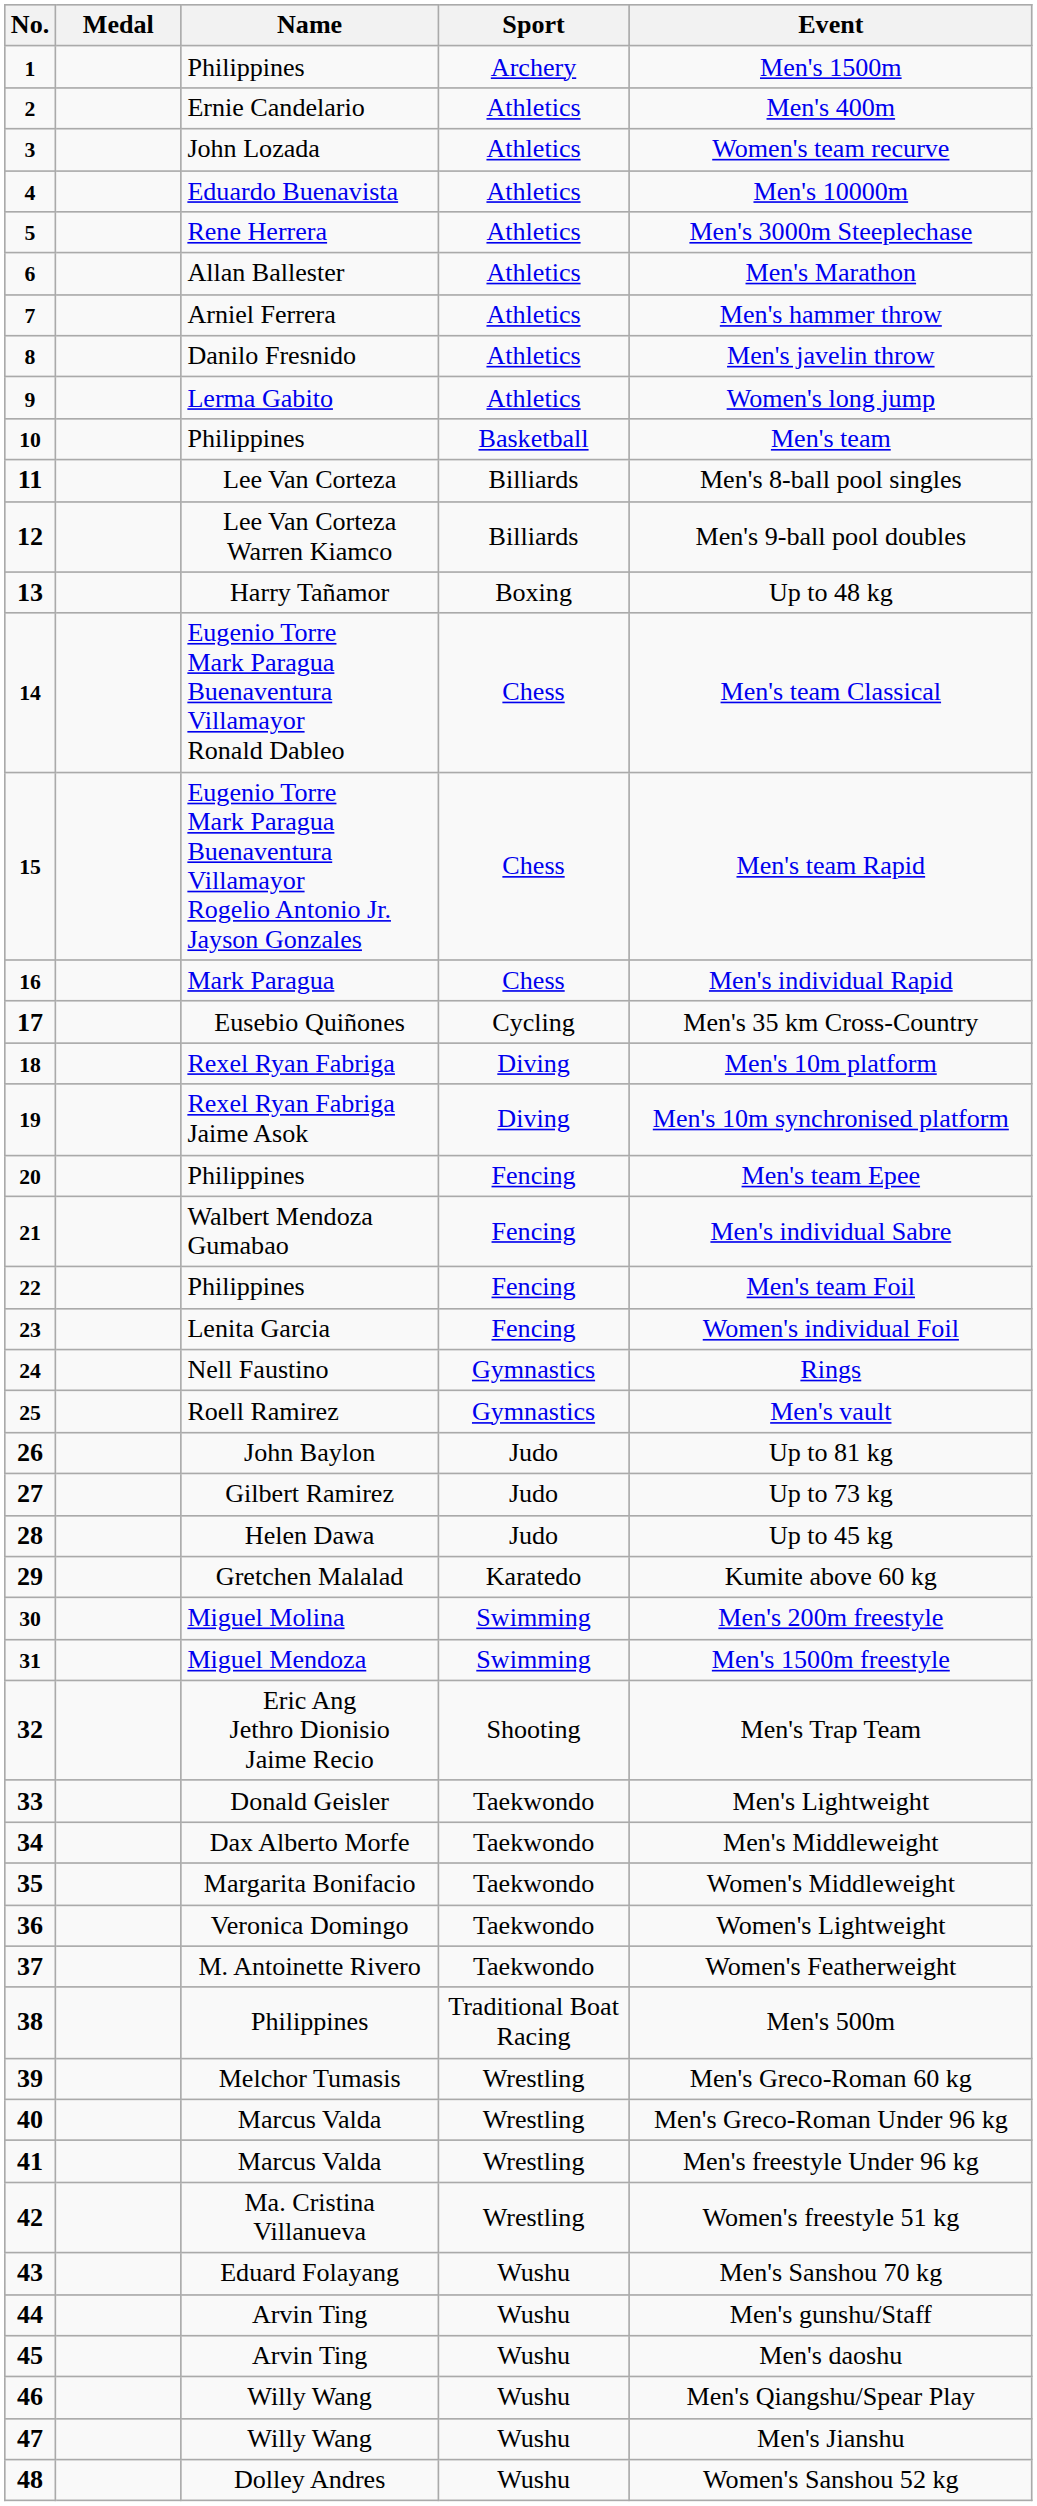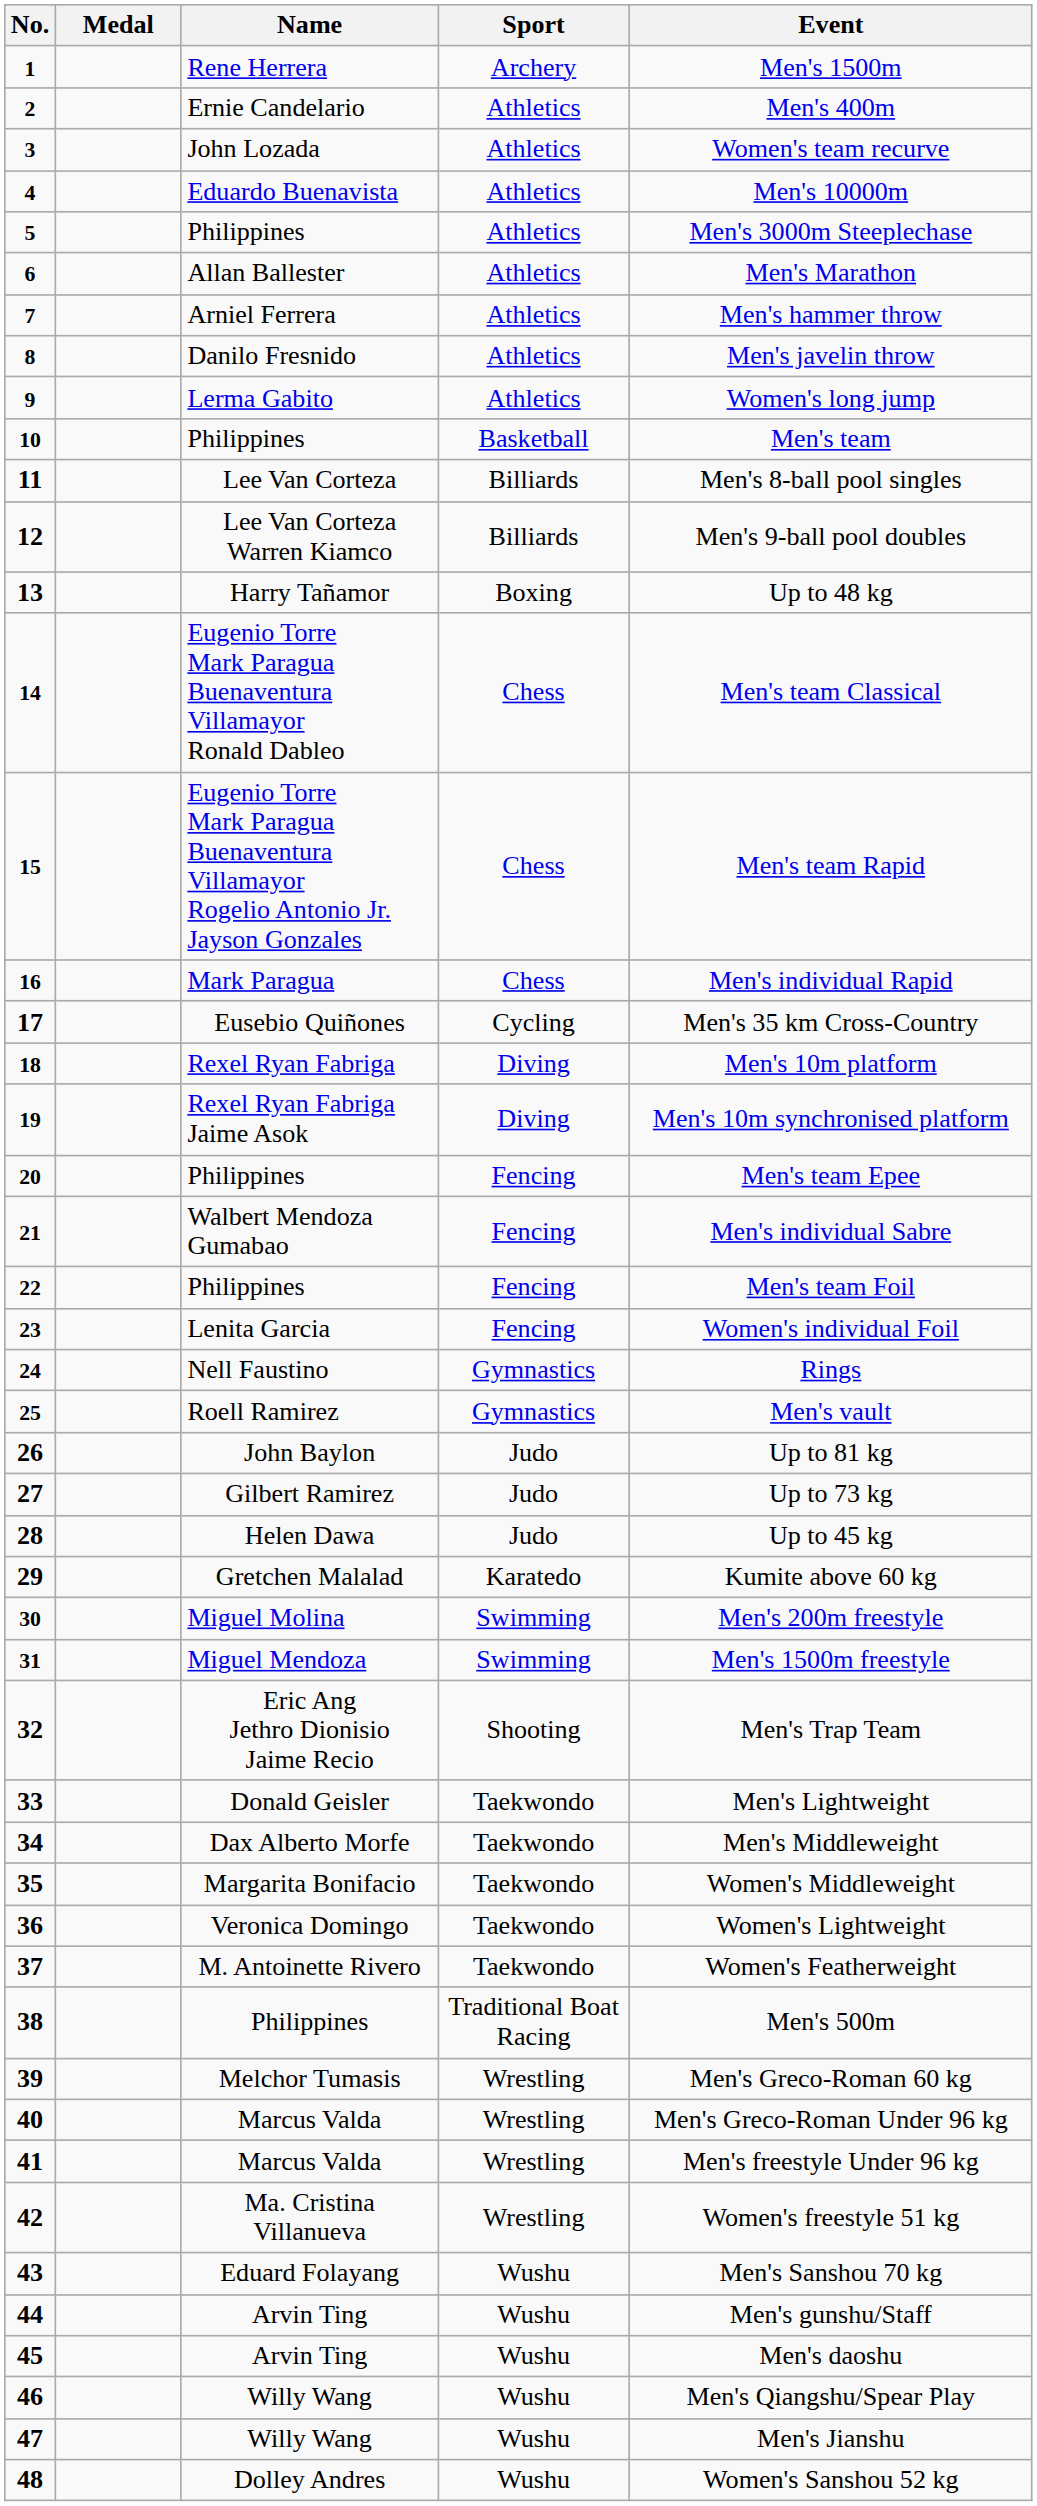 <table class="wikitable" style="font-size:100%; text-align:center;">
 <tr>
 <th width="10">No.</th>
 <th width="70">Medal</th>
 <th width="150">Name</th>
 <th width="110">Sport</th>
 <th width="240">Event</th>
 </tr>
 <tr>
 <td><small><strong>1</strong></small></td>
 <td></td>
-<td align=left>Philippines</td>
+<td align=left><a href='#'>Rene Herrera</a></td>
 <td> <a href='#'>Archery</a></td>
 <td><a href='#'>Men's 1500m</a></td>
 </tr>
 <tr>
 <td><small><strong>2</strong></small></td>
 <td></td>
 <td align=left>Ernie Candelario</td>
 <td> <a href='#'>Athletics</a></td>
 <td><a href='#'>Men's 400m</a></td>
 </tr>
 <tr>
 <td><small><strong>3</strong></small></td>
 <td></td>
 <td align=left>John Lozada</td>
 <td> <a href='#'>Athletics</a></td>
 <td><a href='#'>Women's team recurve</a></td>
 </tr>
 <tr>
 <td><small><strong>4</strong></small></td>
 <td></td>
 <td align=left><a href='#'>Eduardo Buenavista</a></td>
 <td> <a href='#'>Athletics</a></td>
 <td><a href='#'>Men's 10000m</a></td>
 </tr>
 <tr>
 <td><small><strong>5</strong></small></td>
 <td></td>
-<td align=left><a href='#'>Rene Herrera</a></td>
+<td align=left>Philippines</td>
 <td> <a href='#'>Athletics</a></td>
 <td><a href='#'>Men's 3000m Steeplechase</a></td>
 </tr>
 <tr>
 <td><small><strong>6</strong></small></td>
 <td></td>
 <td align=left>Allan Ballester</td>
 <td> <a href='#'>Athletics</a></td>
 <td><a href='#'>Men's Marathon</a></td>
 </tr>
 <tr>
 <td><small><strong>7</strong></small></td>
 <td></td>
 <td align=left>Arniel Ferrera</td>
 <td> <a href='#'>Athletics</a></td>
 <td><a href='#'>Men's hammer throw</a></td>
 </tr>
 <tr>
 <td><small><strong>8</strong></small></td>
 <td></td>
 <td align=left>Danilo Fresnido</td>
 <td> <a href='#'>Athletics</a></td>
 <td><a href='#'>Men's javelin throw</a></td>
 </tr>
 <tr>
 <td><small><strong>9</strong></small></td>
 <td></td>
 <td align=left><a href='#'>Lerma Gabito</a></td>
 <td> <a href='#'>Athletics</a></td>
 <td><a href='#'>Women's long jump</a></td>
 </tr>
 <tr>
 <td><small><strong>10</strong></small></td>
 <td></td>
 <td align=left>Philippines</td>
 <td> <a href='#'>Basketball</a></td>
 <td><a href='#'>Men's team</a></td>
 </tr>
 <tr>
 <td><strong>11</strong></td>
 <td></td>
 <td>Lee Van Corteza</td>
 <td>Billiards</td>
 <td>Men's 8-ball pool singles</td>
 </tr>
 <tr>
 <td><strong>12</strong></td>
 <td></td>
 <td>Lee Van Corteza Warren Kiamco</td>
 <td>Billiards</td>
 <td>Men's 9-ball pool doubles</td>
 </tr>
 <tr>
 <td><strong>13</strong></td>
 <td></td>
 <td>Harry Tañamor</td>
 <td>Boxing</td>
 <td>Up to 48 kg</td>
 </tr>
 <tr>
 <td><small><strong>14</strong></small></td>
 <td></td>
 <td align=left><a href='#'>Eugenio Torre</a><br><a href='#'>Mark Paragua</a><br><a href='#'>Buenaventura Villamayor</a><br>Ronald Dableo</td>
 <td> <a href='#'>Chess</a></td>
 <td><a href='#'>Men's team Classical</a></td>
 </tr>
 <tr>
 <td><small><strong>15</strong></small></td>
 <td></td>
 <td align=left><a href='#'>Eugenio Torre</a><br><a href='#'>Mark Paragua</a><br><a href='#'>Buenaventura Villamayor</a><br><a href='#'>Rogelio Antonio Jr.</a><br><a href='#'>Jayson Gonzales</a></td>
 <td> <a href='#'>Chess</a></td>
 <td><a href='#'>Men's team Rapid</a></td>
 </tr>
 <tr>
 <td><small><strong>16</strong></small></td>
 <td></td>
 <td align=left><a href='#'>Mark Paragua</a></td>
 <td> <a href='#'>Chess</a></td>
 <td><a href='#'>Men's individual Rapid</a></td>
 </tr>
 <tr>
 <td><strong>17</strong></td>
 <td></td>
 <td>Eusebio Quiñones</td>
 <td>Cycling</td>
 <td>Men's 35 km Cross-Country</td>
 </tr>
 <tr>
 <td><small><strong>18</strong></small></td>
 <td></td>
 <td align=left><a href='#'>Rexel Ryan Fabriga</a></td>
 <td> <a href='#'>Diving</a></td>
 <td><a href='#'>Men's 10m platform</a></td>
 </tr>
 <tr>
 <td><small><strong>19</strong></small></td>
 <td></td>
 <td align=left><a href='#'>Rexel Ryan Fabriga</a><br>Jaime Asok</td>
 <td> <a href='#'>Diving</a></td>
 <td><a href='#'>Men's 10m synchronised platform</a></td>
 </tr>
 <tr>
 <td><small><strong>20</strong></small></td>
 <td></td>
 <td align=left>Philippines</td>
 <td> <a href='#'>Fencing</a></td>
 <td><a href='#'>Men's team Epee</a></td>
 </tr>
 <tr>
 <td><small><strong>21</strong></small></td>
 <td></td>
 <td align=left>Walbert Mendoza Gumabao</td>
 <td> <a href='#'>Fencing</a></td>
 <td><a href='#'>Men's individual Sabre</a></td>
 </tr>
 <tr>
 <td><small><strong>22</strong></small></td>
 <td></td>
 <td align=left>Philippines</td>
 <td> <a href='#'>Fencing</a></td>
 <td><a href='#'>Men's team Foil</a></td>
 </tr>
 <tr>
 <td><small><strong>23</strong></small></td>
 <td></td>
 <td align=left>Lenita Garcia</td>
 <td> <a href='#'>Fencing</a></td>
 <td><a href='#'>Women's individual Foil</a></td>
 </tr>
 <tr>
 <td><small><strong>24</strong></small></td>
 <td></td>
 <td align=left>Nell Faustino</td>
 <td> <a href='#'>Gymnastics</a></td>
 <td><a href='#'>Rings</a></td>
 </tr>
 <tr>
 <td><small><strong>25</strong></small></td>
 <td></td>
 <td align=left>Roell Ramirez</td>
 <td> <a href='#'>Gymnastics</a></td>
 <td><a href='#'>Men's vault</a></td>
 </tr>
 <tr>
 <td><strong>26</strong></td>
 <td></td>
 <td>John Baylon</td>
 <td>Judo</td>
 <td>Up to 81 kg</td>
 </tr>
 <tr>
 <td><strong>27</strong></td>
 <td></td>
 <td>Gilbert Ramirez</td>
 <td>Judo</td>
 <td>Up to 73 kg</td>
 </tr>
 <tr>
 <td><strong>28</strong></td>
 <td></td>
 <td>Helen Dawa</td>
 <td>Judo</td>
 <td>Up to 45 kg</td>
 </tr>
 <tr>
 <td><strong>29</strong></td>
 <td></td>
 <td>Gretchen Malalad</td>
 <td>Karatedo</td>
 <td>Kumite above 60 kg</td>
 </tr>
 <tr>
 <td><small><strong>30</strong></small></td>
 <td></td>
 <td align=left><a href='#'>Miguel Molina</a></td>
 <td> <a href='#'>Swimming</a></td>
 <td><a href='#'>Men's 200m freestyle</a></td>
 </tr>
 <tr>
 <td><small><strong>31</strong></small></td>
 <td></td>
 <td align="left"><a href='#'>Miguel Mendoza</a></td>
 <td> <a href='#'>Swimming</a></td>
 <td><a href='#'>Men's 1500m freestyle</a></td>
 </tr>
 <tr>
 <td><strong>32</strong></td>
 <td></td>
 <td>Eric Ang<br>Jethro Dionisio<br>Jaime Recio</td>
 <td>Shooting</td>
 <td>Men's Trap Team</td>
 </tr>
 <tr>
 <td><strong>33</strong></td>
 <td></td>
 <td>Donald Geisler</td>
 <td>Taekwondo</td>
 <td>Men's Lightweight</td>
 </tr>
 <tr>
 <td><strong>34</strong></td>
 <td></td>
 <td>Dax Alberto Morfe</td>
 <td>Taekwondo</td>
 <td>Men's Middleweight</td>
 </tr>
 <tr>
 <td><strong>35</strong></td>
 <td></td>
 <td>Margarita Bonifacio</td>
 <td>Taekwondo</td>
 <td>Women's Middleweight</td>
 </tr>
 <tr>
 <td><strong>36</strong></td>
 <td></td>
 <td>Veronica Domingo</td>
 <td>Taekwondo</td>
 <td>Women's Lightweight</td>
 </tr>
 <tr>
 <td><strong>37</strong></td>
 <td></td>
 <td>M. Antoinette Rivero</td>
 <td>Taekwondo</td>
 <td>Women's Featherweight</td>
 </tr>
 <tr>
 <td><strong>38</strong></td>
 <td></td>
 <td>Philippines</td>
 <td>Traditional Boat Racing</td>
 <td>Men's 500m</td>
 </tr>
 <tr>
 <td><strong>39</strong></td>
 <td></td>
 <td>Melchor Tumasis</td>
 <td>Wrestling</td>
 <td>Men's Greco-Roman 60 kg</td>
 </tr>
 <tr>
 <td><strong>40</strong></td>
 <td></td>
 <td>Marcus Valda</td>
 <td>Wrestling</td>
 <td>Men's Greco-Roman Under 96 kg</td>
 </tr>
 <tr>
 <td><strong>41</strong></td>
 <td></td>
 <td>Marcus Valda</td>
 <td>Wrestling</td>
 <td>Men's freestyle Under 96 kg</td>
 </tr>
 <tr>
 <td><strong>42</strong></td>
 <td></td>
 <td>Ma. Cristina Villanueva</td>
 <td>Wrestling</td>
 <td>Women's freestyle 51 kg</td>
 </tr>
 <tr>
 <td><strong>43</strong></td>
 <td></td>
 <td>Eduard Folayang</td>
 <td>Wushu</td>
 <td>Men's Sanshou 70 kg</td>
 </tr>
 <tr>
 <td><strong>44</strong></td>
 <td></td>
 <td>Arvin Ting</td>
 <td>Wushu</td>
 <td>Men's gunshu/Staff</td>
 </tr>
 <tr>
 <td><strong>45</strong></td>
 <td></td>
 <td>Arvin Ting</td>
 <td>Wushu</td>
 <td>Men's daoshu</td>
 </tr>
 <tr>
 <td><strong>46</strong></td>
 <td></td>
 <td>Willy Wang</td>
 <td>Wushu</td>
 <td>Men's Qiangshu/Spear Play</td>
 </tr>
 <tr>
 <td><strong>47</strong></td>
 <td></td>
 <td>Willy Wang</td>
 <td>Wushu</td>
 <td>Men's Jianshu</td>
 </tr>
 <tr>
 <td><strong>48</strong></td>
 <td></td>
 <td>Dolley Andres</td>
 <td>Wushu</td>
 <td>Women's Sanshou 52 kg</td>
 </tr>
 </table>
